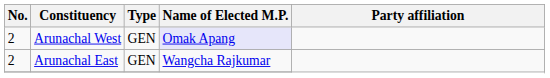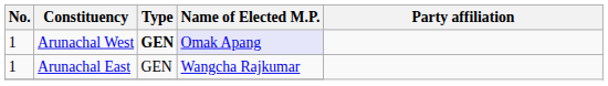 <table class="wikitable" style="font-size:95%;">
 <tr>
 <th>No.</th>
 <th>Constituency</th>
 <th>Type</th>
 <th>Name of Elected M.P.</th>
 <th colspan="2" style="width:18em">Party affiliation</th>
 </tr>
 <tr>
-<td>2</td>
+<td>1</td>
 <td><a href='#'>Arunachal West</a></td>
-<td>GEN</td>
+<td><strong>GEN</strong></td>
 <td style="background: lavender;"><a href='#'>Omak Apang</a></td>
 <td></td>
 </tr>
 <tr>
-<td>2</td>
+<td>1</td>
 <td><a href='#'>Arunachal East</a></td>
 <td>GEN</td>
 <td><a href='#'>Wangcha Rajkumar</a></td>
 </tr>
 <tr>
 </tr>
 </table>
